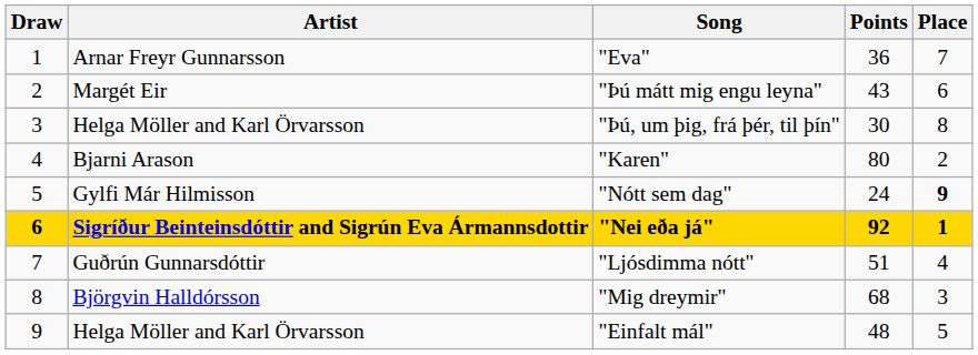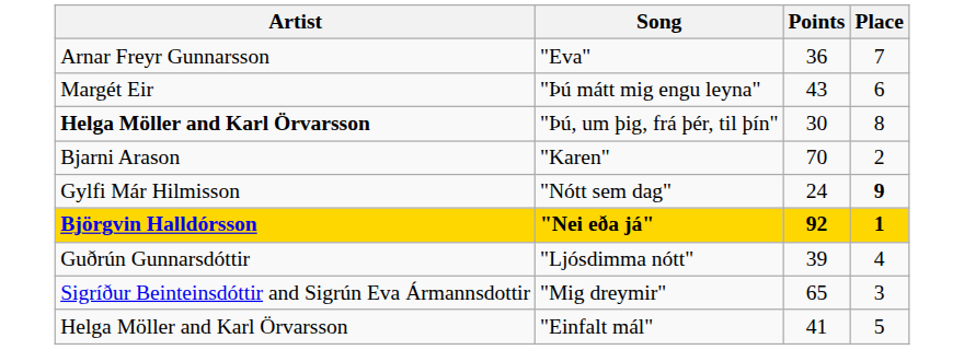 <table class="sortable wikitable" style="margin: 1em auto 1em auto; text-align:center">
 <tr>
-<th>Draw</th>
 <th>Artist</th>
 <th>Song</th>
 <th>Points</th>
 <th>Place</th>
 </tr>
 <tr>
-<td>1</td>
 <td align="left">Arnar Freyr Gunnarsson</td>
 <td align="left">"Eva"</td>
 <td>36</td>
 <td>7</td>
 </tr>
 <tr>
-<td>2</td>
 <td align="left">Margét Eir</td>
 <td align="left">"Þú mátt mig engu leyna"</td>
 <td>43</td>
 <td>6</td>
 </tr>
 <tr>
-<td>3</td>
-<td align="left">Helga Möller and Karl Örvarsson</td>
+<td align="left"><strong>Helga Möller and Karl Örvarsson</strong></td>
 <td align="left">"Þú, um þig, frá þér, til þín"</td>
 <td>30</td>
 <td>8</td>
 </tr>
 <tr>
-<td>4</td>
 <td align="left">Bjarni Arason</td>
 <td align="left">"Karen"</td>
-<td>80</td>
+<td>70</td>
 <td>2</td>
 </tr>
 <tr>
-<td>5</td>
 <td align="left">Gylfi Már Hilmisson</td>
 <td align="left">"Nótt sem dag"</td>
 <td>24</td>
 <td><strong>9</strong></td>
 </tr>
 <tr style="font-weight:bold; background:gold;">
-<td>6</td>
-<td align="left"><a href='#'>Sigríður Beinteinsdóttir</a> and Sigrún Eva Ármannsdottir</td>
+<td align="left"><a href='#'>Björgvin Halldórsson</a></td>
 <td align="left">"Nei eða já"</td>
 <td>92</td>
 <td>1</td>
 </tr>
 <tr>
-<td>7</td>
 <td align="left">Guðrún Gunnarsdóttir</td>
 <td align="left">"Ljósdimma nótt"</td>
-<td>51</td>
+<td>39</td>
 <td>4</td>
 </tr>
 <tr>
-<td>8</td>
-<td align="left"><a href='#'>Björgvin Halldórsson</a></td>
+<td align="left"><a href='#'>Sigríður Beinteinsdóttir</a> and Sigrún Eva Ármannsdottir</td>
 <td align="left">"Mig dreymir"</td>
-<td>68</td>
+<td>65</td>
 <td>3</td>
 </tr>
 <tr>
-<td>9</td>
 <td align="left">Helga Möller and Karl Örvarsson</td>
 <td align="left">"Einfalt mál"</td>
-<td>48</td>
+<td>41</td>
 <td>5</td>
 </tr>
 </table>
